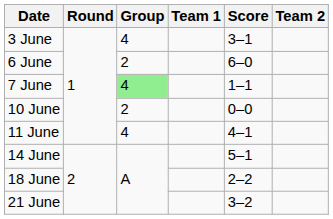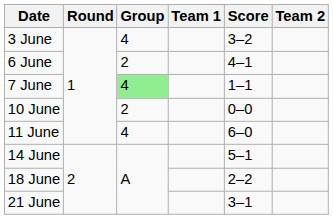 <table class="wikitable collapsible">
 <tr>
 <th>Date</th>
 <th>Round</th>
 <th>Group</th>
 <th>Team 1</th>
 <th>Score</th>
 <th>Team 2</th>
 </tr>
 <tr>
 <td>3 June</td>
 <td rowspan=5>1</td>
 <td>4</td>
 <td></td>
-<td>3–1</td>
+<td>3–2</td>
 <td></td>
 </tr>
 <tr>
 <td>6 June</td>
 <td>2</td>
 <td></td>
-<td>6–0</td>
+<td>4–1</td>
 <td></td>
 </tr>
 <tr>
 <td>7 June</td>
 <td style="background: lightgreen;">4</td>
 <td></td>
 <td>1–1</td>
 <td></td>
 </tr>
 <tr>
 <td>10 June</td>
 <td>2</td>
 <td></td>
 <td>0–0</td>
 <td></td>
 </tr>
 <tr>
 <td>11 June</td>
 <td>4</td>
 <td></td>
-<td>4–1</td>
+<td>6–0</td>
 <td></td>
 </tr>
 <tr>
 <td>14 June</td>
 <td rowspan=3>2</td>
 <td rowspan=3>A</td>
 <td></td>
 <td>5–1</td>
 <td></td>
 </tr>
 <tr>
 <td>18 June</td>
 <td></td>
 <td>2–2</td>
 <td></td>
 </tr>
 <tr>
 <td>21 June</td>
 <td></td>
-<td>3–2</td>
+<td>3–1</td>
 <td></td>
 </tr>
 </table>
